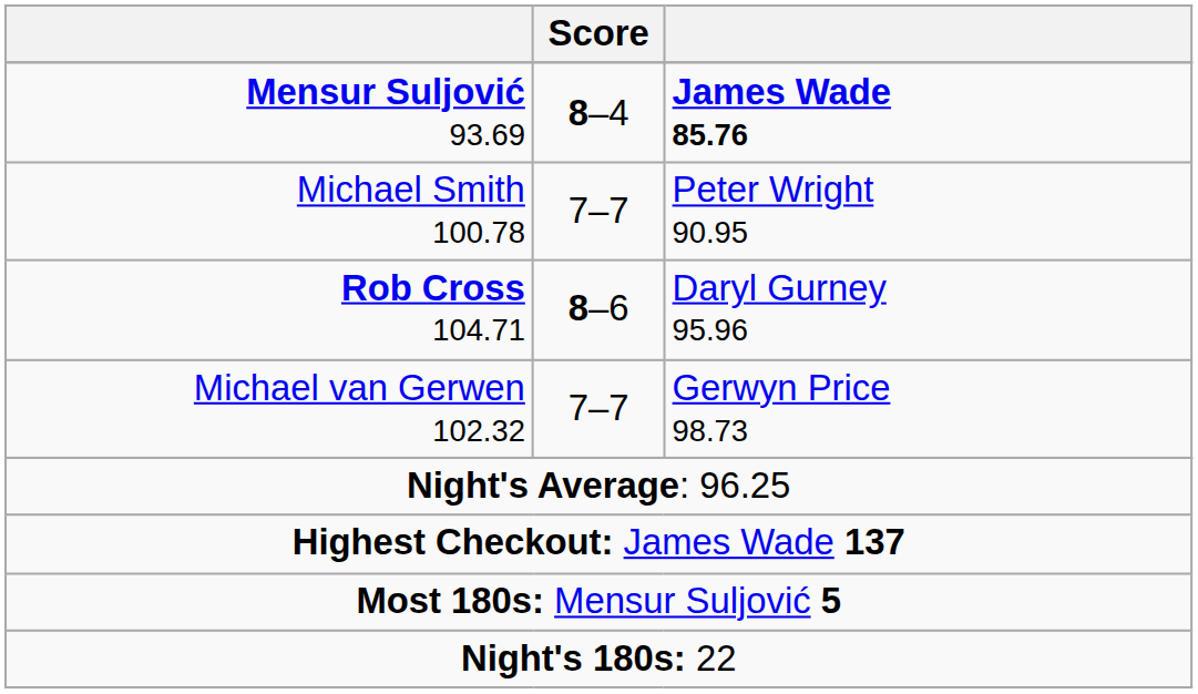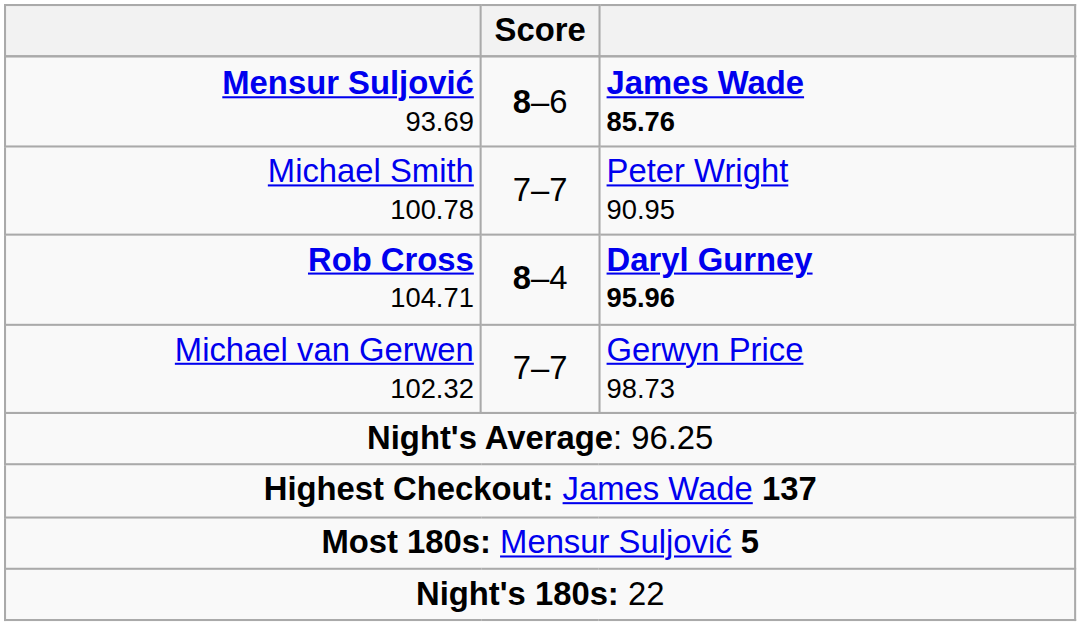 <table class=wikitable style="text-align:center">
 <tr>
 <th width=225></th>
 <th width=50>Score</th>
 <th width=225></th>
 </tr>
 <tr align=center>
 </tr>
 <tr align=left>
 <td align=right><strong><a href='#'>Mensur Suljović</a></strong>  <br><small><span>93.69</span></small></td>
-<td align=center><strong>8</strong>–4</td>
+<td align=center><strong>8</strong>–6</td>
 <td><strong> <a href='#'>James Wade</a> <br><small><span>85.76</span></small></strong></td>
 </tr>
 <tr align=left>
 <td align=right><a href='#'>Michael Smith</a>  <br><small><span>100.78</span></small></td>
 <td align=center>7–7</td>
 <td> <a href='#'>Peter Wright</a> <br><small><span>90.95</span></small></td>
 </tr>
 <tr align=left>
 <td align=right><strong><a href='#'>Rob Cross</a></strong>  <br><small><span>104.71</span></small></td>
-<td align=center><strong>8</strong>–6</td>
-<td> <a href='#'>Daryl Gurney</a> <br><small><span>95.96</span></small></td>
+<td align=center><strong>8</strong>–4</td>
+<td><strong> <a href='#'>Daryl Gurney</a> <br><small><span>95.96</span></small></strong></td>
 </tr>
 <tr align=left>
 <td align=right><a href='#'>Michael van Gerwen</a>  <br><small><span>102.32</span></small></td>
 <td align=center>7–7</td>
 <td> <a href='#'>Gerwyn Price</a> <br><small><span>98.73</span></small></td>
 </tr>
 <tr align=center>
 </tr>
 <tr align=center>
 <td colspan="3"><strong>Night's Average</strong>: 96.25</td>
 </tr>
 <tr align=center>
 <td colspan="3"><strong>Highest Checkout:</strong>  <a href='#'>James Wade</a> <strong>137</strong></td>
 </tr>
 <tr align=center>
 <td colspan="3"><strong>Most 180s:</strong>   <a href='#'>Mensur Suljović</a> <strong>5</strong></td>
 </tr>
 <tr align=center>
 <td colspan="3"><strong>Night's 180s:</strong> 22</td>
 </tr>
 </table>
